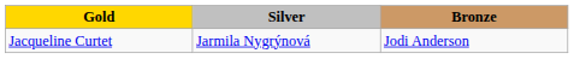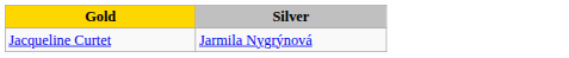 <table class="wikitable" style="text-align:left">
 <tr align="center">
 <td width=200 bgcolor=gold><strong>Gold</strong></td>
 <td width=200 bgcolor=silver><strong>Silver</strong></td>
-<td width=200 bgcolor=CC9966><strong>Bronze</strong></td>
 </tr>
 <tr>
 <td><a href='#'>Jacqueline Curtet</a><br><em></em></td>
 <td><a href='#'>Jarmila Nygrýnová</a><br><em></em></td>
-<td><a href='#'>Jodi Anderson</a><br><em></em></td>
 </tr>
 </table>
